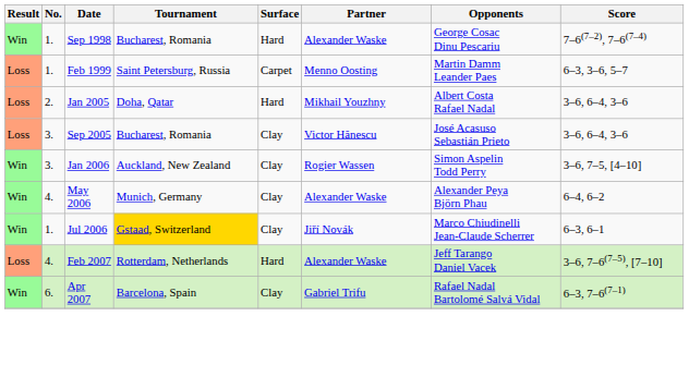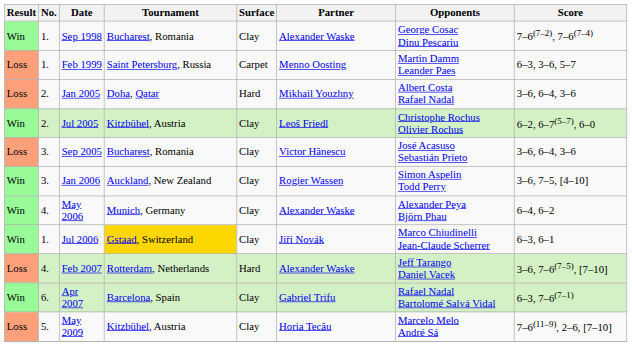 <table class="sortable wikitable">
 <tr>
 <th style="width:40px">Result</th>
 <th style="width:20px" class="unsortable">No.</th>
 <th style="width:60px">Date</th>
 <th style="width:190px">Tournament</th>
 <th style="width:50px">Surface</th>
 <th style="width:170px">Partner</th>
 <th style="width:170px">Opponents</th>
 <th style="width:160px" class="unsortable">Score</th>
 </tr>
 <tr>
 <td style="background:#98fb98;">Win</td>
 <td>1.</td>
 <td><a href='#'>Sep 1998</a></td>
 <td><a href='#'>Bucharest</a>, Romania</td>
-<td>Hard</td>
+<td>Clay</td>
 <td> <a href='#'>Alexander Waske</a></td>
 <td> <a href='#'>George Cosac</a><br> <a href='#'>Dinu Pescariu</a></td>
 <td>7–6<sup>(7–2)</sup>, 7–6<sup>(7–4)</sup></td>
 </tr>
 <tr>
 <td style="background:#ffa07a;">Loss</td>
 <td>1.</td>
 <td><a href='#'>Feb 1999</a></td>
 <td><a href='#'>Saint Petersburg</a>, Russia</td>
 <td>Carpet</td>
 <td> <a href='#'>Menno Oosting</a></td>
 <td> <a href='#'>Martin Damm</a><br> <a href='#'>Leander Paes</a></td>
 <td>6–3, 3–6, 5–7</td>
 </tr>
 <tr>
 <td style="background:#ffa07a;">Loss</td>
 <td>2.</td>
 <td><a href='#'>Jan 2005</a></td>
 <td><a href='#'>Doha</a>, <a href='#'>Qatar</a></td>
 <td>Hard</td>
 <td> <a href='#'>Mikhail Youzhny</a></td>
 <td> <a href='#'>Albert Costa</a><br> <a href='#'>Rafael Nadal</a></td>
 <td>3–6, 6–4, 3–6</td>
+</tr>
+<tr style="background:#d4f1c5;">
+<td style="background:#98fb98;">Win</td>
+<td>2.</td>
+<td><a href='#'>Jul 2005</a></td>
+<td><a href='#'>Kitzbühel</a>, Austria</td>
+<td>Clay</td>
+<td> <a href='#'>Leoš Friedl</a></td>
+<td> <a href='#'>Christophe Rochus</a><br> <a href='#'>Olivier Rochus</a></td>
+<td>6–2, 6–7<sup>(5–7)</sup>, 6–0</td>
 </tr>
 <tr>
 <td style="background:#ffa07a;">Loss</td>
 <td>3.</td>
 <td><a href='#'>Sep 2005</a></td>
 <td><a href='#'>Bucharest</a>, Romania</td>
 <td>Clay</td>
 <td> <a href='#'>Victor Hănescu</a></td>
 <td> <a href='#'>José Acasuso</a><br> <a href='#'>Sebastián Prieto</a></td>
 <td>3–6, 6–4, 3–6</td>
 </tr>
 <tr>
 <td style="background:#98fb98;">Win</td>
 <td>3.</td>
 <td><a href='#'>Jan 2006</a></td>
 <td><a href='#'>Auckland</a>, New Zealand</td>
 <td>Clay</td>
 <td> <a href='#'>Rogier Wassen</a></td>
 <td> <a href='#'>Simon Aspelin</a><br> <a href='#'>Todd Perry</a></td>
 <td>3–6, 7–5, [4–10]</td>
 </tr>
 <tr>
 <td style="background:#98fb98;">Win</td>
 <td>4.</td>
 <td><a href='#'>May 2006</a></td>
 <td><a href='#'>Munich</a>, Germany</td>
 <td>Clay</td>
 <td> <a href='#'>Alexander Waske</a></td>
 <td> <a href='#'>Alexander Peya</a><br> <a href='#'>Björn Phau</a></td>
 <td>6–4, 6–2</td>
 </tr>
 <tr>
 <td style="background:#98fb98;">Win</td>
 <td>1.</td>
 <td><a href='#'>Jul 2006</a></td>
 <td style="background: gold;"><a href='#'>Gstaad</a>, Switzerland</td>
 <td>Clay</td>
 <td> <a href='#'>Jiří Novák</a></td>
 <td> <a href='#'>Marco Chiudinelli</a><br> <a href='#'>Jean-Claude Scherrer</a></td>
 <td>6–3, 6–1</td>
 </tr>
 <tr style="background:#d4f1c5;">
 <td style="background:#ffa07a;">Loss</td>
 <td>4.</td>
 <td><a href='#'>Feb 2007</a></td>
 <td><a href='#'>Rotterdam</a>, Netherlands</td>
 <td>Hard</td>
 <td> <a href='#'>Alexander Waske</a></td>
 <td> <a href='#'>Jeff Tarango</a><br> <a href='#'>Daniel Vacek</a></td>
 <td>3–6, 7–6<sup>(7–5)</sup>, [7–10]</td>
 </tr>
 <tr style="background:#d4f1c5;">
 <td style="background:#98fb98;">Win</td>
 <td>6.</td>
 <td><a href='#'>Apr 2007</a></td>
 <td><a href='#'>Barcelona</a>, Spain</td>
 <td>Clay</td>
 <td> <a href='#'>Gabriel Trifu</a></td>
 <td> <a href='#'>Rafael Nadal</a><br> <a href='#'>Bartolomé Salvá Vidal</a></td>
 <td>6–3, 7–6<sup>(7–1)</sup></td>
 </tr>
 <tr>
+<td style="background:#ffa07a;">Loss</td>
+<td>5.</td>
+<td><a href='#'>May 2009</a></td>
+<td><a href='#'>Kitzbühel</a>, Austria</td>
+<td>Clay</td>
+<td> <a href='#'>Horia Tecău</a></td>
+<td> <a href='#'>Marcelo Melo</a><br> <a href='#'>André Sá</a></td>
+<td>7–6<sup>(11–9)</sup>, 2–6, [7–10]</td>
+</tr>
+<tr>
 </tr>
 </table>
